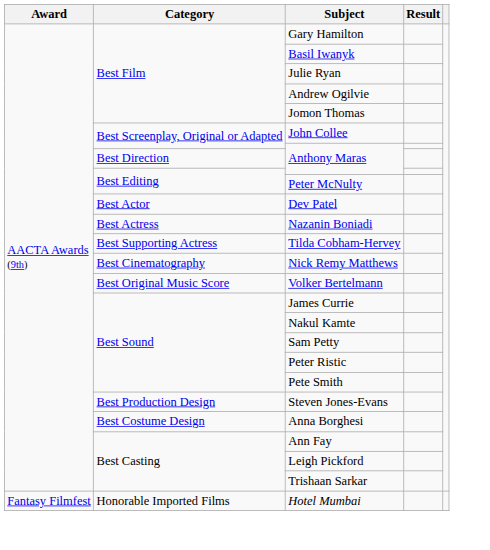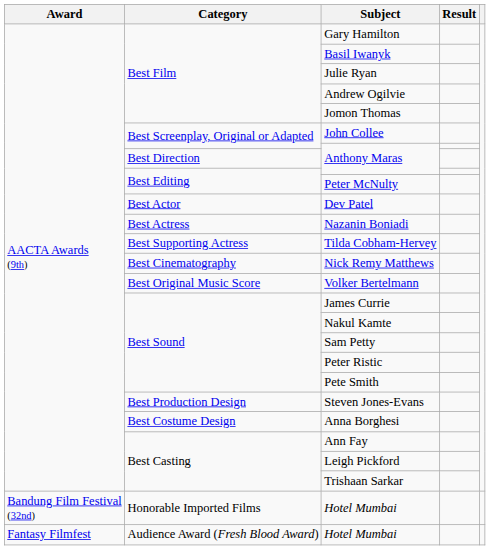 <table class="wikitable">
 <tr>
 <th>Award</th>
 <th>Category</th>
 <th>Subject</th>
 <th>Result</th>
 <th></th>
 </tr>
 <tr>
 <td rowspan="25"><a href='#'>AACTA Awards</a><br><small>(<a href='#'>9th</a>)</small></td>
 <td rowspan="5"><a href='#'>Best Film</a></td>
 <td>Gary Hamilton</td>
 <td></td>
 <td rowspan="25"></td>
 </tr>
 <tr>
 <td><a href='#'>Basil Iwanyk</a></td>
 <td></td>
 </tr>
 <tr>
 <td>Julie Ryan</td>
 <td></td>
 </tr>
 <tr>
 <td>Andrew Ogilvie</td>
 <td></td>
 </tr>
 <tr>
 <td>Jomon Thomas</td>
 <td></td>
 </tr>
 <tr>
 <td rowspan=2><a href='#'>Best Screenplay, Original or Adapted</a></td>
 <td><a href='#'>John Collee</a></td>
 <td></td>
 </tr>
 <tr>
 <td rowspan=3><a href='#'>Anthony Maras</a></td>
 <td></td>
 </tr>
 <tr>
 <td><a href='#'>Best Direction</a></td>
 <td></td>
 </tr>
 <tr>
 <td rowspan=2><a href='#'>Best Editing</a></td>
 <td></td>
 </tr>
 <tr>
 <td><a href='#'>Peter McNulty</a></td>
 <td></td>
 </tr>
 <tr>
 <td><a href='#'>Best Actor</a></td>
 <td><a href='#'>Dev Patel</a></td>
 <td></td>
 </tr>
 <tr>
 <td><a href='#'>Best Actress</a></td>
 <td><a href='#'>Nazanin Boniadi</a></td>
 <td></td>
 </tr>
 <tr>
 <td><a href='#'>Best Supporting Actress</a></td>
 <td><a href='#'>Tilda Cobham-Hervey</a></td>
 <td></td>
 </tr>
 <tr>
 <td><a href='#'>Best Cinematography</a></td>
 <td><a href='#'>Nick Remy Matthews</a></td>
 <td></td>
 </tr>
 <tr>
 <td><a href='#'>Best Original Music Score</a></td>
 <td><a href='#'>Volker Bertelmann</a></td>
 <td></td>
 </tr>
 <tr>
 <td rowspan=5><a href='#'>Best Sound</a></td>
 <td>James Currie</td>
 <td></td>
 </tr>
 <tr>
 <td>Nakul Kamte</td>
 <td></td>
 </tr>
 <tr>
 <td>Sam Petty</td>
 <td></td>
 </tr>
 <tr>
 <td>Peter Ristic</td>
 <td></td>
 </tr>
 <tr>
 <td>Pete Smith</td>
 <td></td>
 </tr>
 <tr>
 <td><a href='#'>Best Production Design</a></td>
 <td>Steven Jones-Evans</td>
 <td></td>
 </tr>
 <tr>
 <td><a href='#'>Best Costume Design</a></td>
 <td>Anna Borghesi</td>
 <td></td>
 </tr>
 <tr>
 <td rowspan=3>Best Casting</td>
 <td>Ann Fay</td>
 <td></td>
 </tr>
 <tr>
 <td>Leigh Pickford</td>
 <td></td>
 </tr>
 <tr>
 <td>Trishaan Sarkar</td>
 <td></td>
 </tr>
 <tr>
-<td><a href='#'>Fantasy Filmfest</a></td>
+<td><a href='#'>Bandung Film Festival</a><br><small>(<a href='#'>32nd</a>)</small></td>
 <td>Honorable Imported Films</td>
 <td><em>Hotel Mumbai</em></td>
 <td></td>
 <td style="text-align:center;"></td>
 </tr>
+<tr>
+<td><a href='#'>Fantasy Filmfest</a></td>
+<td>Audience Award (<em>Fresh Blood Award</em>)</td>
+<td><em>Hotel Mumbai</em></td>
+<td></td>
+<td style="text-align:center;"></td>
+</tr>
 </table>
